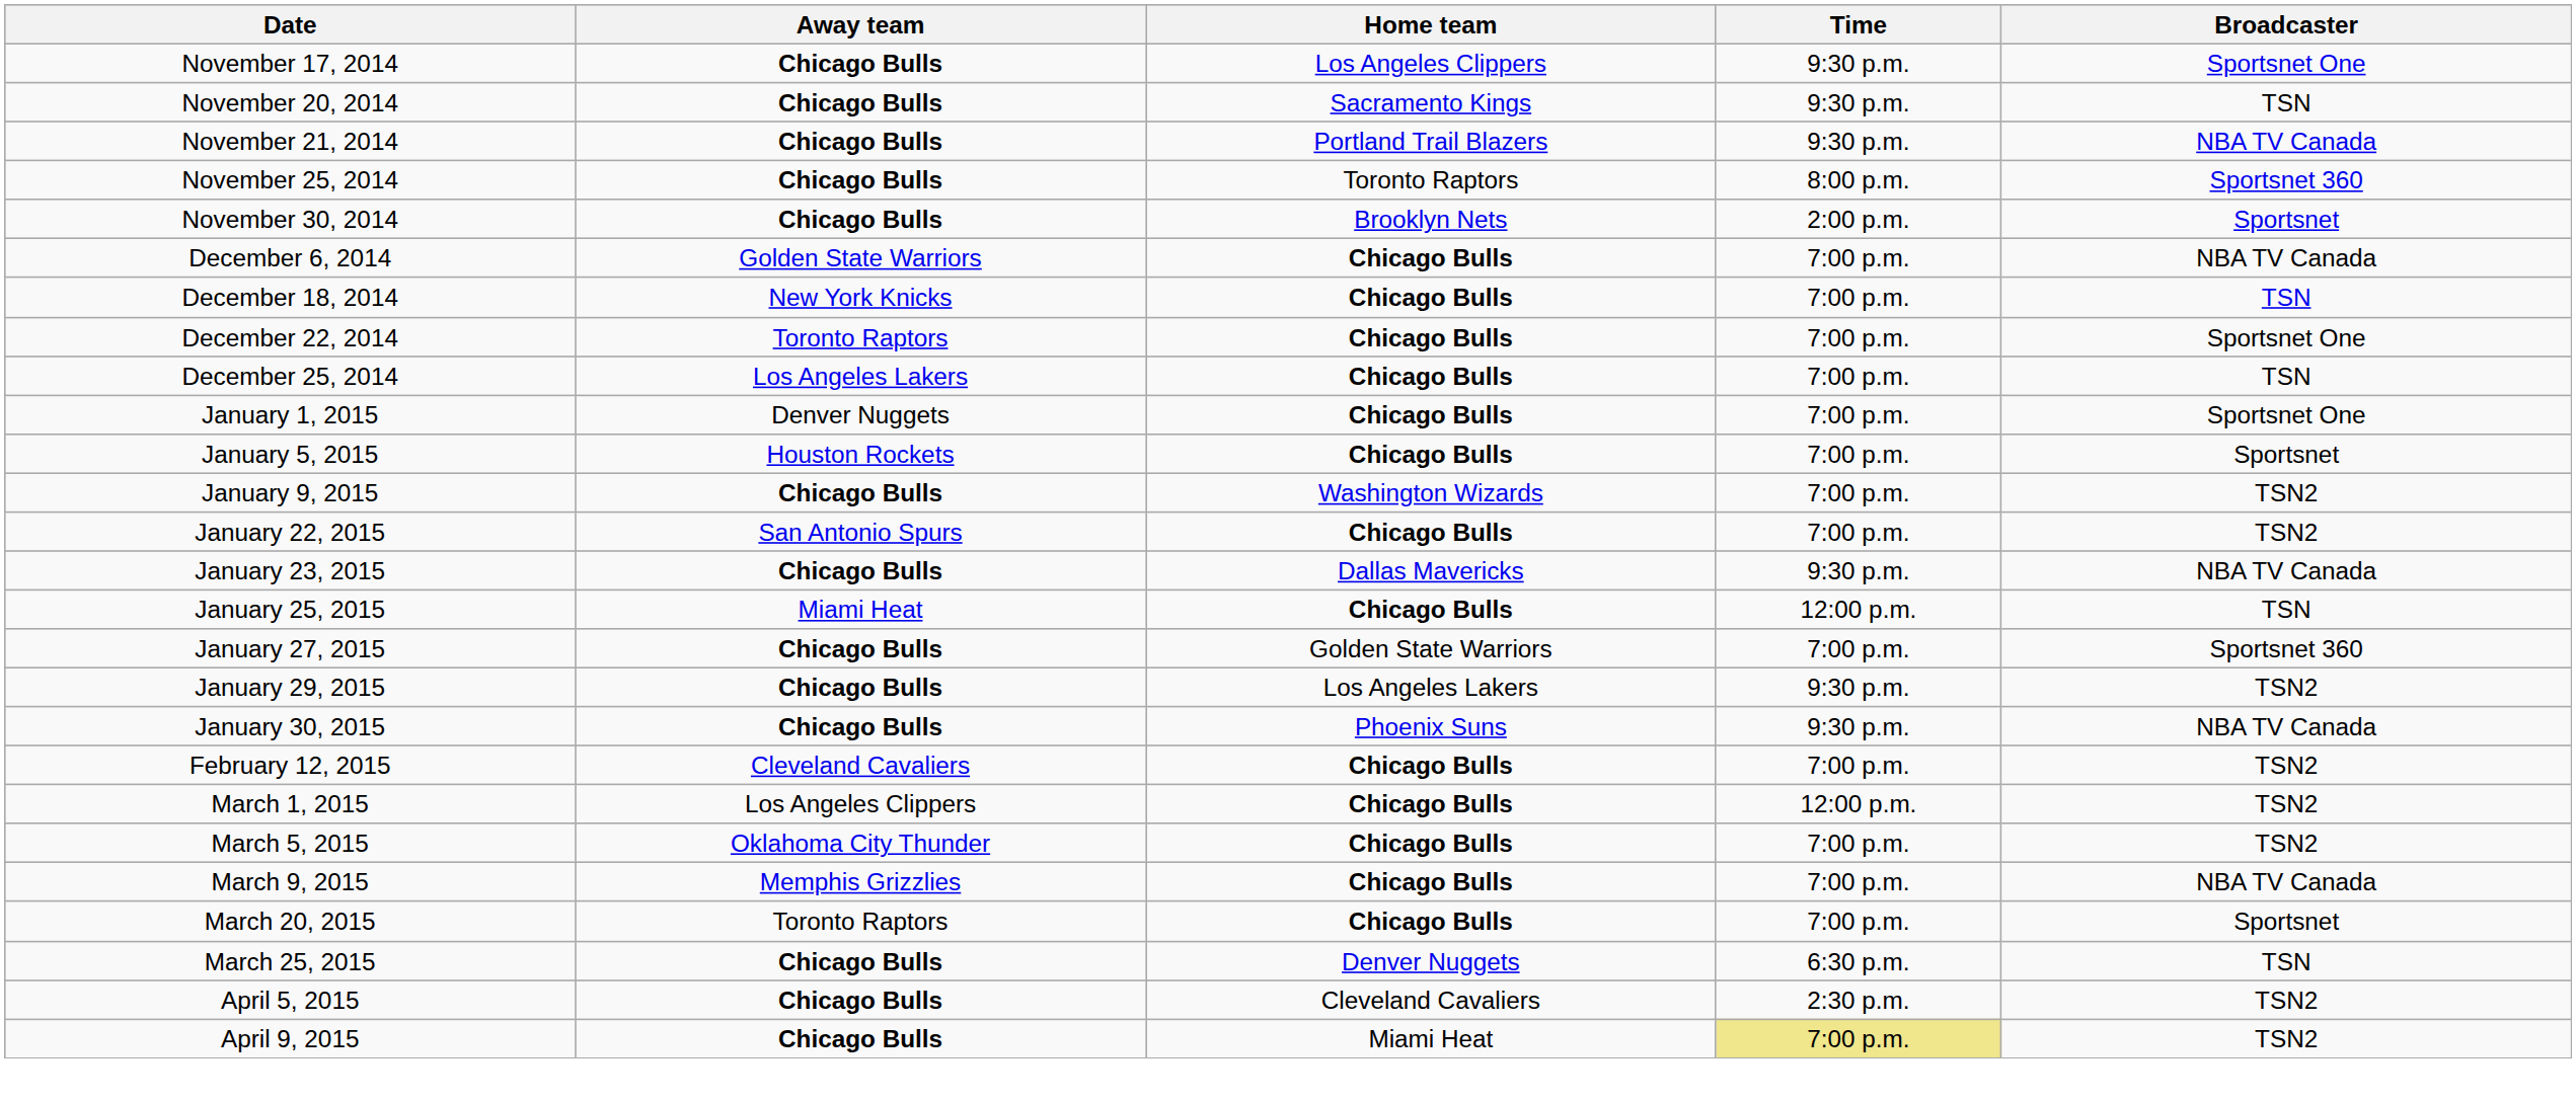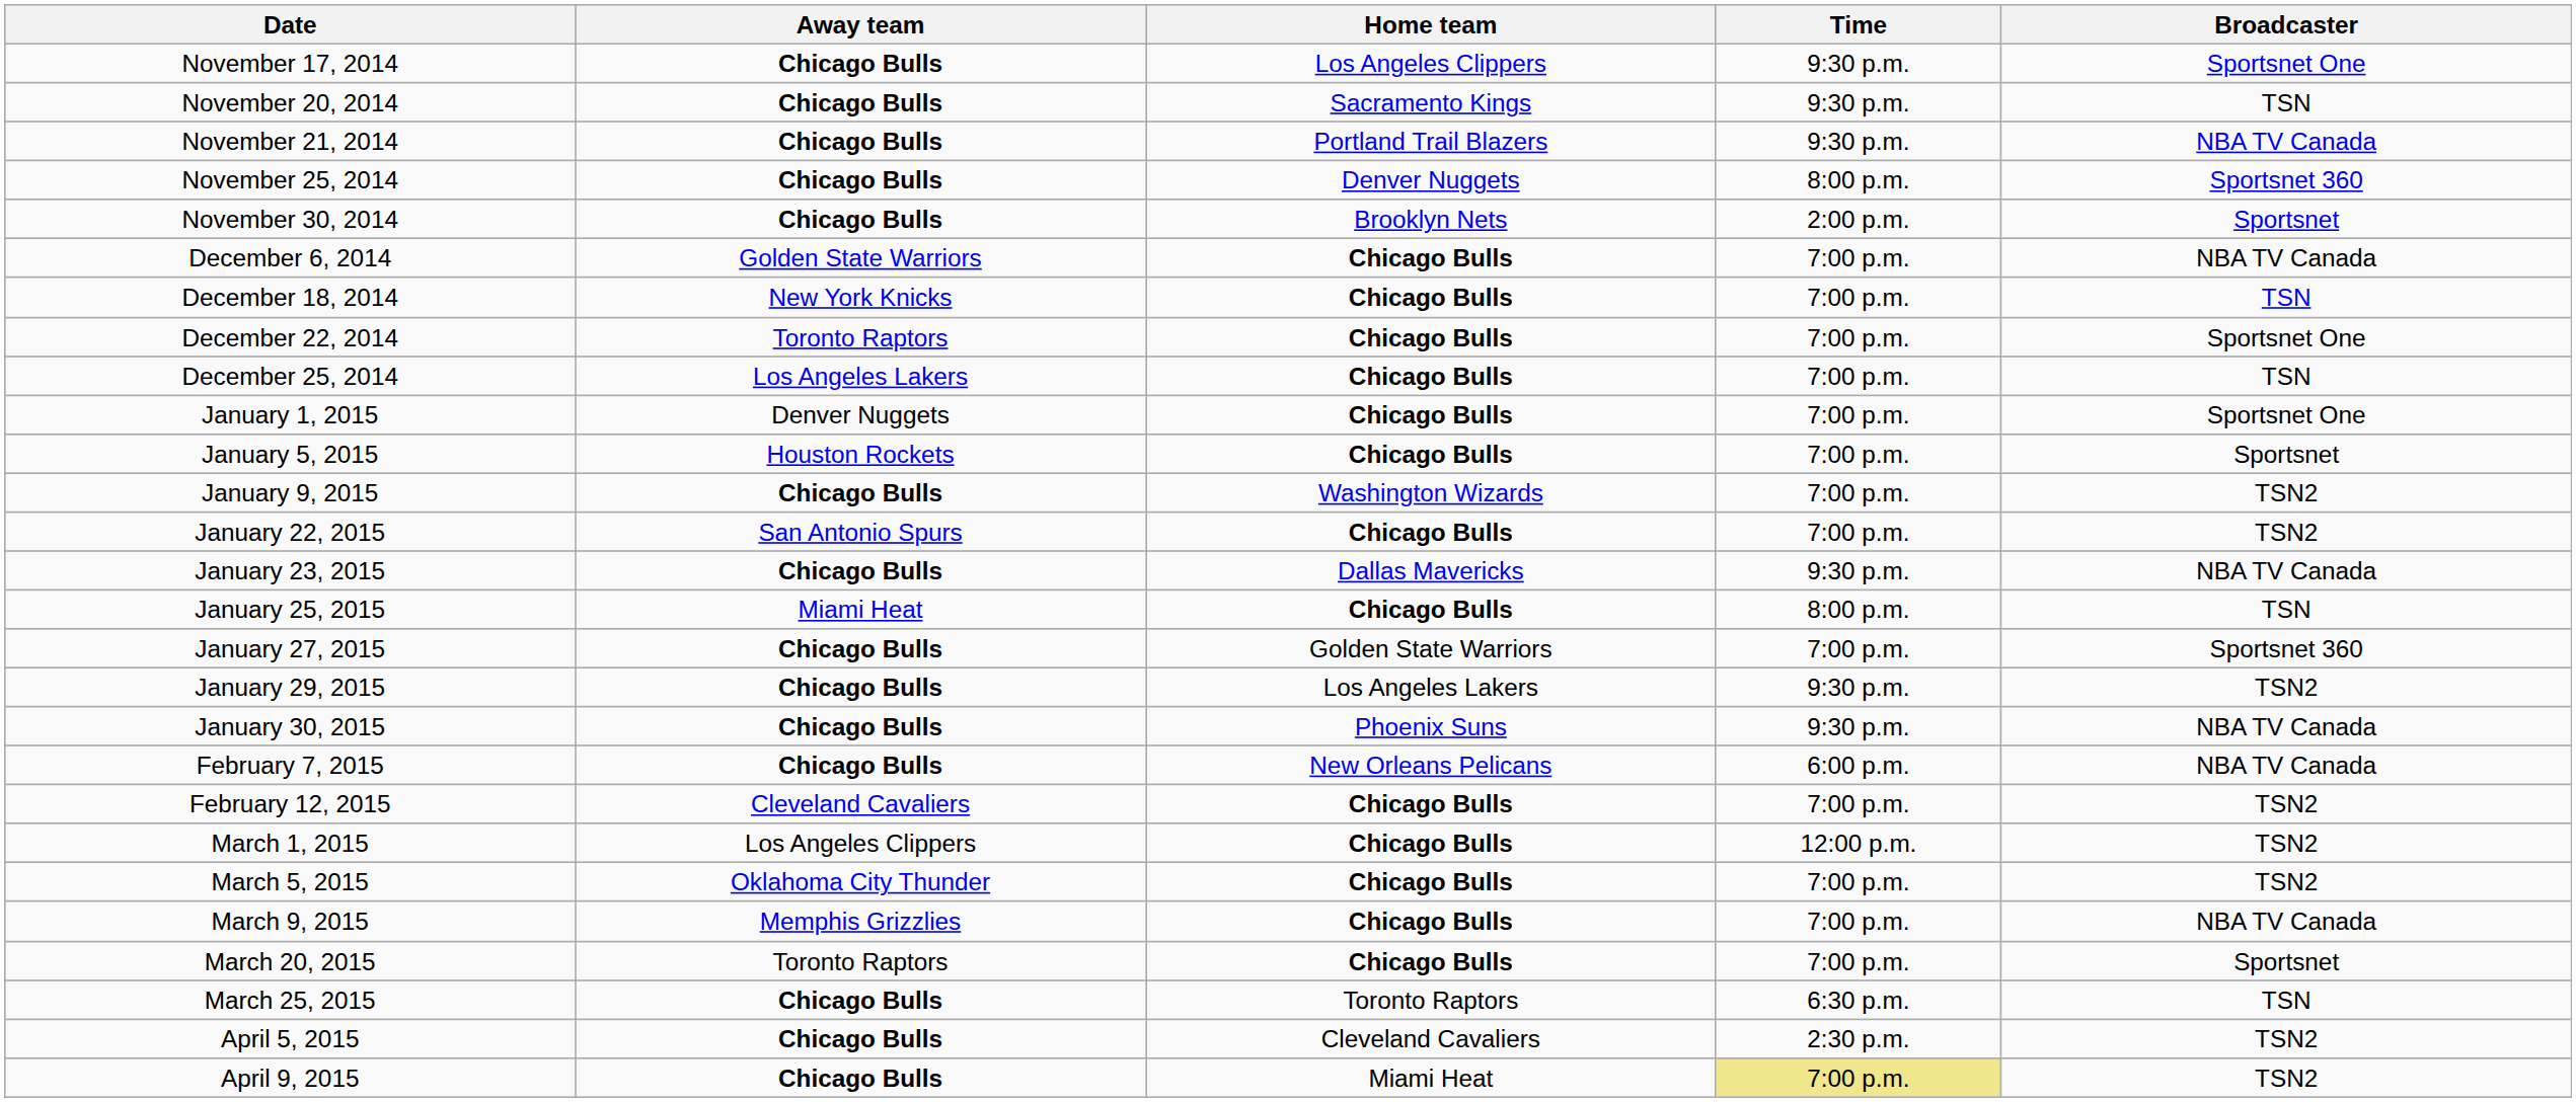 <table class="wikitable sortable" style="font-size:95%; text-align:center; width:100%;">
 <tr>
 <th width="20%">Date</th>
 <th width="20%">Away team</th>
 <th width="20%">Home team</th>
 <th width="10%">Time</th>
 <th width="20%">Broadcaster</th>
 </tr>
 <tr>
 <td>November 17, 2014</td>
 <td><strong>Chicago Bulls</strong></td>
 <td><a href='#'>Los Angeles Clippers</a></td>
 <td>9:30 p.m.</td>
 <td><a href='#'>Sportsnet One</a></td>
 </tr>
 <tr>
 <td>November 20, 2014</td>
 <td><strong>Chicago Bulls</strong></td>
 <td><a href='#'>Sacramento Kings</a></td>
 <td>9:30 p.m.</td>
 <td>TSN</td>
 </tr>
 <tr>
 <td>November 21, 2014</td>
 <td><strong>Chicago Bulls</strong></td>
 <td><a href='#'>Portland Trail Blazers</a></td>
 <td>9:30 p.m.</td>
 <td><a href='#'>NBA TV Canada</a></td>
 </tr>
 <tr>
 <td>November 25, 2014</td>
 <td><strong>Chicago Bulls</strong></td>
-<td>Toronto Raptors</td>
+<td><a href='#'>Denver Nuggets</a></td>
 <td>8:00 p.m.</td>
 <td><a href='#'>Sportsnet 360</a></td>
 </tr>
 <tr>
 <td>November 30, 2014</td>
 <td><strong>Chicago Bulls</strong></td>
 <td><a href='#'>Brooklyn Nets</a></td>
 <td>2:00 p.m.</td>
 <td><a href='#'>Sportsnet</a></td>
 </tr>
 <tr>
 <td>December 6, 2014</td>
 <td><a href='#'>Golden State Warriors</a></td>
 <td><strong>Chicago Bulls</strong></td>
 <td>7:00 p.m.</td>
 <td>NBA TV Canada</td>
 </tr>
 <tr>
 <td>December 18, 2014</td>
 <td><a href='#'>New York Knicks</a></td>
 <td><strong>Chicago Bulls</strong></td>
 <td>7:00 p.m.</td>
 <td><a href='#'>TSN</a></td>
 </tr>
 <tr>
 <td>December 22, 2014</td>
 <td><a href='#'>Toronto Raptors</a></td>
 <td><strong>Chicago Bulls</strong></td>
 <td>7:00 p.m.</td>
 <td>Sportsnet One</td>
 </tr>
 <tr>
 <td>December 25, 2014</td>
 <td><a href='#'>Los Angeles Lakers</a></td>
 <td><strong>Chicago Bulls</strong></td>
 <td>7:00 p.m.</td>
 <td>TSN</td>
 </tr>
 <tr>
 <td>January 1, 2015</td>
 <td>Denver Nuggets</td>
 <td><strong>Chicago Bulls</strong></td>
 <td>7:00 p.m.</td>
 <td>Sportsnet One</td>
 </tr>
 <tr>
 <td>January 5, 2015</td>
 <td><a href='#'>Houston Rockets</a></td>
 <td><strong>Chicago Bulls</strong></td>
 <td>7:00 p.m.</td>
 <td>Sportsnet</td>
 </tr>
 <tr>
 <td>January 9, 2015</td>
 <td><strong>Chicago Bulls</strong></td>
 <td><a href='#'>Washington Wizards</a></td>
 <td>7:00 p.m.</td>
 <td>TSN2</td>
 </tr>
 <tr>
 <td>January 22, 2015</td>
 <td><a href='#'>San Antonio Spurs</a></td>
 <td><strong>Chicago Bulls</strong></td>
 <td>7:00 p.m.</td>
 <td>TSN2</td>
 </tr>
 <tr>
 <td>January 23, 2015</td>
 <td><strong>Chicago Bulls</strong></td>
 <td><a href='#'>Dallas Mavericks</a></td>
 <td>9:30 p.m.</td>
 <td>NBA TV Canada</td>
 </tr>
 <tr>
 <td>January 25, 2015</td>
 <td><a href='#'>Miami Heat</a></td>
 <td><strong>Chicago Bulls</strong></td>
-<td>12:00 p.m.</td>
+<td>8:00 p.m.</td>
 <td>TSN</td>
 </tr>
 <tr>
 <td>January 27, 2015</td>
 <td><strong>Chicago Bulls</strong></td>
 <td>Golden State Warriors</td>
 <td>7:00 p.m.</td>
 <td>Sportsnet 360</td>
 </tr>
 <tr>
 <td>January 29, 2015</td>
 <td><strong>Chicago Bulls</strong></td>
 <td>Los Angeles Lakers</td>
 <td>9:30 p.m.</td>
 <td>TSN2</td>
 </tr>
 <tr>
 <td>January 30, 2015</td>
 <td><strong>Chicago Bulls</strong></td>
 <td><a href='#'>Phoenix Suns</a></td>
 <td>9:30 p.m.</td>
+<td>NBA TV Canada</td>
+</tr>
+<tr>
+<td>February 7, 2015</td>
+<td><strong>Chicago Bulls</strong></td>
+<td><a href='#'>New Orleans Pelicans</a></td>
+<td>6:00 p.m.</td>
 <td>NBA TV Canada</td>
 </tr>
 <tr>
 <td>February 12, 2015</td>
 <td><a href='#'>Cleveland Cavaliers</a></td>
 <td><strong>Chicago Bulls</strong></td>
 <td>7:00 p.m.</td>
 <td>TSN2</td>
 </tr>
 <tr>
 <td>March 1, 2015</td>
 <td>Los Angeles Clippers</td>
 <td><strong>Chicago Bulls</strong></td>
 <td>12:00 p.m.</td>
 <td>TSN2</td>
 </tr>
 <tr>
 <td>March 5, 2015</td>
 <td><a href='#'>Oklahoma City Thunder</a></td>
 <td><strong>Chicago Bulls</strong></td>
 <td>7:00 p.m.</td>
 <td>TSN2</td>
 </tr>
 <tr>
 <td>March 9, 2015</td>
 <td><a href='#'>Memphis Grizzlies</a></td>
 <td><strong>Chicago Bulls</strong></td>
 <td>7:00 p.m.</td>
 <td>NBA TV Canada</td>
 </tr>
 <tr>
 <td>March 20, 2015</td>
 <td>Toronto Raptors</td>
 <td><strong>Chicago Bulls</strong></td>
 <td>7:00 p.m.</td>
 <td>Sportsnet</td>
 </tr>
 <tr>
 <td>March 25, 2015</td>
 <td><strong>Chicago Bulls</strong></td>
-<td><a href='#'>Denver Nuggets</a></td>
+<td>Toronto Raptors</td>
 <td>6:30 p.m.</td>
 <td>TSN</td>
 </tr>
 <tr>
 <td>April 5, 2015</td>
 <td><strong>Chicago Bulls</strong></td>
 <td>Cleveland Cavaliers</td>
 <td>2:30 p.m.</td>
 <td>TSN2</td>
 </tr>
 <tr>
 <td>April 9, 2015</td>
 <td><strong>Chicago Bulls</strong></td>
 <td>Miami Heat</td>
 <td style="background: khaki;">7:00 p.m.</td>
 <td>TSN2</td>
 </tr>
 </table>
